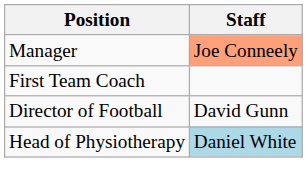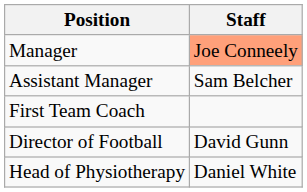 <table class="wikitable">
 <tr>
 <th>Position</th>
 <th>Staff</th>
 </tr>
 <tr>
 <td>Manager</td>
 <td style="background: lightsalmon;">Joe Conneely</td>
+</tr>
+<tr>
+<td>Assistant Manager</td>
+<td>Sam Belcher</td>
 </tr>
 <tr>
 <td>First Team Coach</td>
 <td></td>
 </tr>
 <tr Alfie Marsden>
 <td>Director of Football</td>
 <td>David Gunn</td>
 </tr>
 <tr>
 <td>Head of Physiotherapy</td>
-<td style="background: lightblue;">Daniel White</td>
+<td>Daniel White</td>
 </tr>
 </table>
